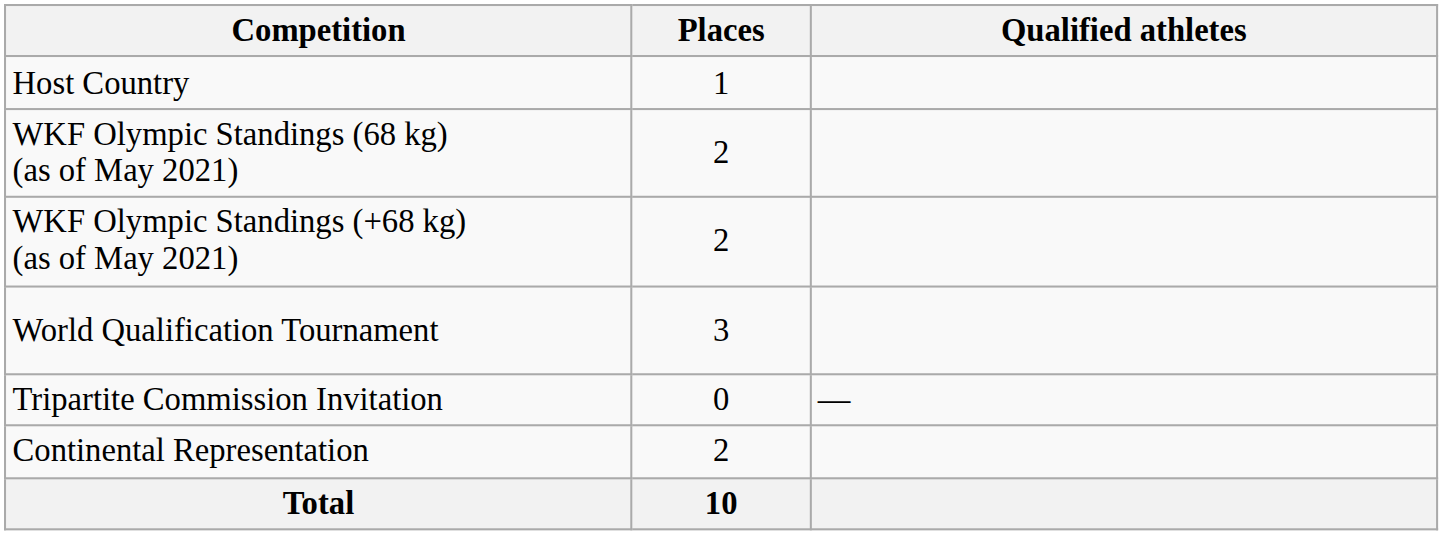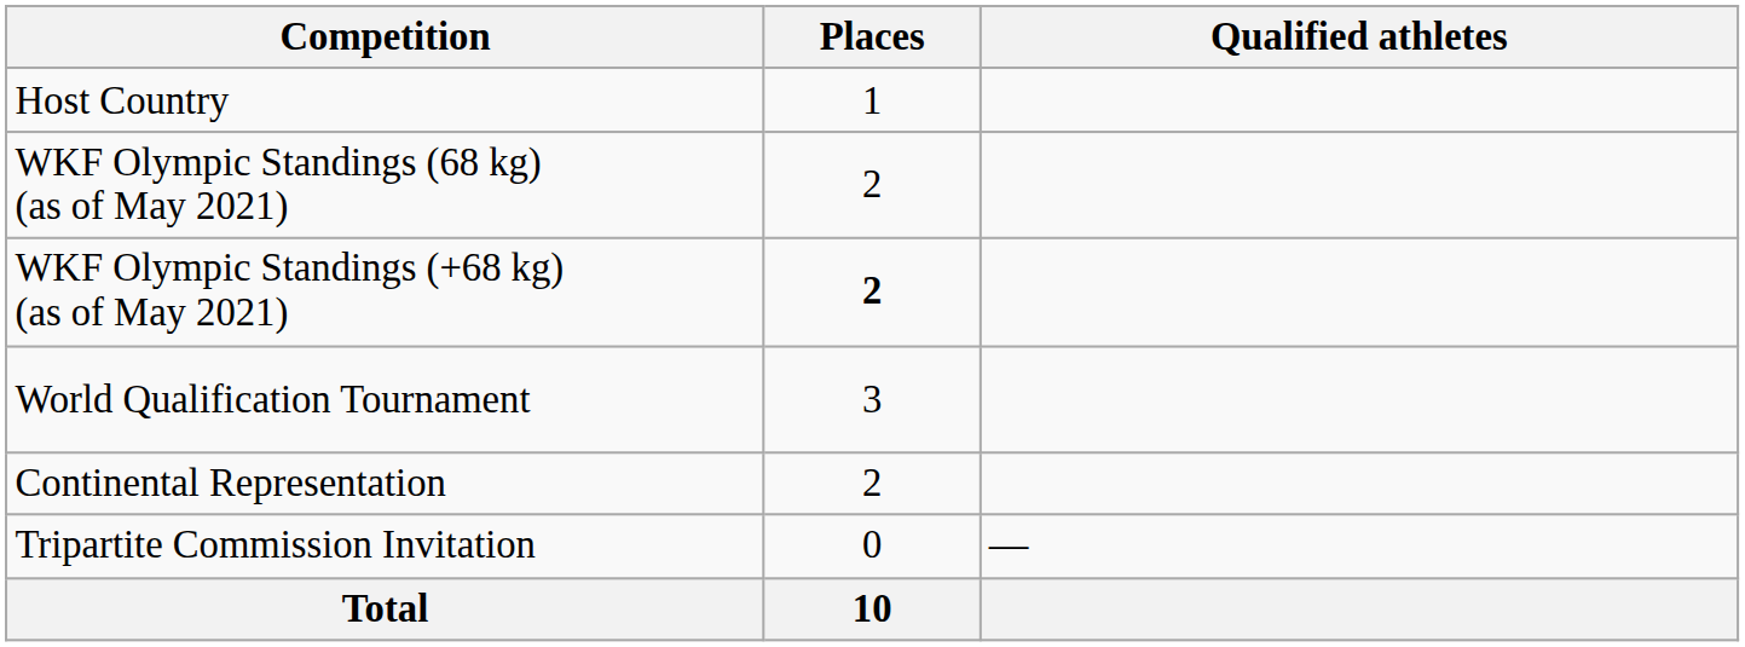 <table class="wikitable">
 <tr>
 <th width=300>Competition</th>
 <th width=80>Places</th>
 <th width=300>Qualified athletes</th>
 </tr>
 <tr>
 <td>Host Country</td>
 <td align=center>1</td>
 <td></td>
 </tr>
 <tr>
 <td>WKF Olympic Standings (68 kg)<br>(as of May 2021)</td>
 <td align=center>2</td>
 <td><br></td>
 </tr>
 <tr>
 <td>WKF Olympic Standings (+68 kg)<br>(as of May 2021)</td>
-<td align=center>2</td>
+<td align=center><strong>2</strong></td>
 <td><br></td>
 </tr>
 <tr>
 <td>World Qualification Tournament</td>
 <td align=center>3</td>
 <td><br><br></td>
 </tr>
 <tr>
+<td>Continental Representation</td>
+<td align=center>2</td>
+<td><br></td>
+</tr>
+<tr>
 <td>Tripartite Commission Invitation</td>
 <td align=center>0</td>
 <td>—</td>
-</tr>
-<tr>
-<td>Continental Representation</td>
-<td align=center>2</td>
-<td><br></td>
 </tr>
 <tr>
 <th>Total</th>
 <th>10</th>
 <th></th>
 </tr>
 </table>
